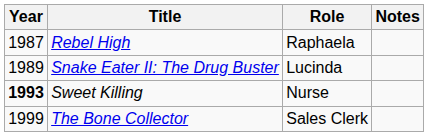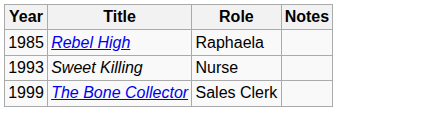 <table class="wikitable">
 <tr>
 <th>Year</th>
 <th>Title</th>
 <th>Role</th>
 <th>Notes</th>
 </tr>
 <tr>
-<td>1987</td>
+<td>1985</td>
 <td><em><a href='#'>Rebel High</a></em></td>
 <td>Raphaela</td>
 <td></td>
 </tr>
 <tr>
-<td>1989</td>
-<td><em><a href='#'>Snake Eater II: The Drug Buster</a></em></td>
-<td>Lucinda</td>
-<td></td>
-</tr>
-<tr>
-<td><strong>1993</strong></td>
+<td>1993</td>
 <td><em>Sweet Killing</em></td>
 <td>Nurse</td>
 <td></td>
 </tr>
 <tr>
 <td>1999</td>
 <td><em><a href='#'>The Bone Collector</a></em></td>
 <td>Sales Clerk</td>
 <td></td>
 </tr>
 </table>
